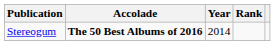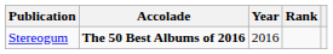 <table class="sortable wikitable">
 <tr>
 <th>Publication</th>
 <th>Accolade</th>
 <th>Year</th>
 <th>Rank</th>
 <th class="unsortable"></th>
 </tr>
 <tr>
 <td><a href='#'>Stereogum</a></td>
 <td><strong>The 50 Best Albums of 2016</strong></td>
-<td>2014</td>
+<td>2016</td>
 <td></td>
 <td></td>
 </tr>
 </table>
